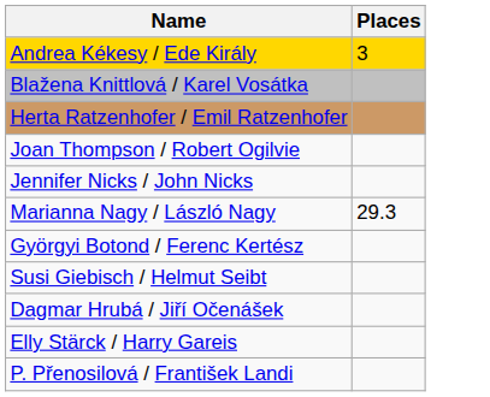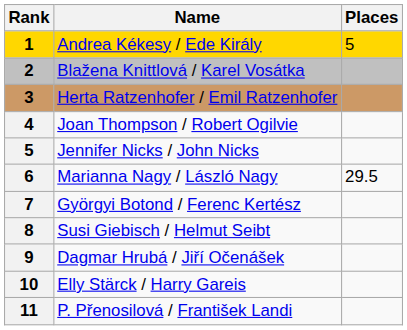 <table class="wikitable">
 <tr>
+<th>Rank</th>
 <th>Name</th>
 <th>Places</th>
 </tr>
 <tr bgcolor="gold">
+<td align="center"><strong>1</strong></td>
 <td> <a href='#'>Andrea Kékesy</a> / <a href='#'>Ede Király</a></td>
-<td>3</td>
+<td>5</td>
 </tr>
 <tr bgcolor="silver">
+<td align="center"><strong>2</strong></td>
 <td> <a href='#'>Blažena Knittlová</a> / <a href='#'>Karel Vosátka</a></td>
 <td></td>
 </tr>
 <tr bgcolor="cc9966">
+<td align="center"><strong>3</strong></td>
 <td> <a href='#'>Herta Ratzenhofer</a> / <a href='#'>Emil Ratzenhofer</a></td>
 <td></td>
 </tr>
 <tr>
+<th>4</th>
 <td> <a href='#'>Joan Thompson</a> / <a href='#'>Robert Ogilvie</a></td>
 <td></td>
 </tr>
 <tr>
+<th>5</th>
 <td> <a href='#'>Jennifer Nicks</a> / <a href='#'>John Nicks</a></td>
 <td></td>
 </tr>
 <tr>
+<th>6</th>
 <td> <a href='#'>Marianna Nagy</a> / <a href='#'>László Nagy</a></td>
-<td>29.3</td>
+<td>29.5</td>
 </tr>
 <tr>
+<th>7</th>
 <td> <a href='#'>Györgyi Botond</a> / <a href='#'>Ferenc Kertész</a></td>
 <td></td>
 </tr>
 <tr>
+<th>8</th>
 <td> <a href='#'>Susi Giebisch</a> / <a href='#'>Helmut Seibt</a></td>
 <td></td>
 </tr>
 <tr>
+<th>9</th>
 <td> <a href='#'>Dagmar Hrubá</a> / <a href='#'>Jiří Očenášek</a></td>
 <td></td>
 </tr>
 <tr>
+<th>10</th>
 <td> <a href='#'>Elly Stärck</a> / <a href='#'>Harry Gareis</a></td>
 <td></td>
 </tr>
 <tr>
+<th>11</th>
 <td> <a href='#'>P. Přenosilová</a> / <a href='#'>František Landi</a></td>
 <td></td>
 </tr>
 </table>
